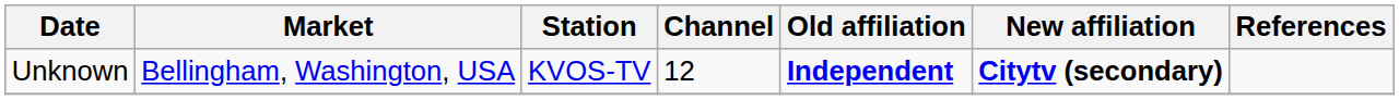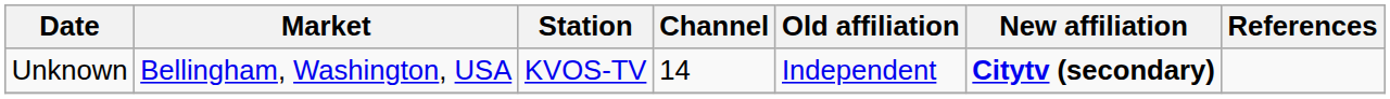 <table class="wikitable">
 <tr>
 <th>Date</th>
 <th>Market</th>
 <th>Station</th>
 <th>Channel</th>
 <th>Old affiliation</th>
 <th>New affiliation</th>
 <th>References</th>
 </tr>
 <tr>
 <td>Unknown</td>
 <td><a href='#'>Bellingham</a>, <a href='#'>Washington</a>, <a href='#'>USA</a> <br> </td>
 <td><a href='#'>KVOS-TV</a></td>
-<td>12</td>
-<td><strong><a href='#'>Independent</a></strong></td>
+<td>14</td>
+<td><a href='#'>Independent</a></td>
 <td><strong><a href='#'>Citytv</a> (secondary) <br> </strong></td>
 <td></td>
 </tr>
 <tr>
 </tr>
 </table>
